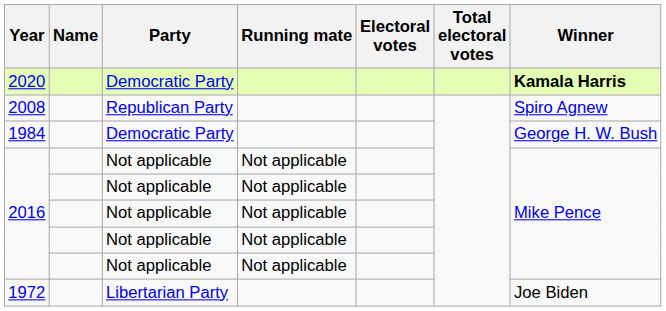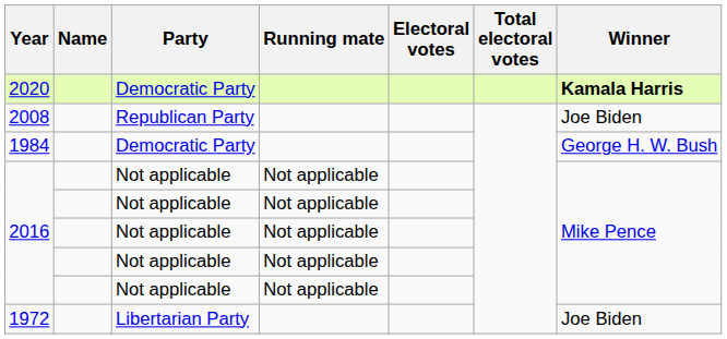 <table class="wikitable sortable">
 <tr>
 <th>Year</th>
 <th>Name</th>
 <th>Party</th>
 <th>Running mate</th>
 <th>Electoral<br>votes</th>
 <th>Total<br>electoral<br>votes</th>
 <th>Winner</th>
 </tr>
 <tr style="background:#e4ffb5;">
 <td><a href='#'>2020</a></td>
 <td><strong></strong></td>
 <td><a href='#'>Democratic Party</a></td>
 <td></td>
 <td style="text-align:center;"></td>
 <td style="text-align:center;"></td>
 <td><strong>Kamala Harris</strong></td>
 </tr>
 <tr>
 <td><a href='#'>2008</a></td>
 <td><strong></strong></td>
 <td><a href='#'>Republican Party</a></td>
 <td></td>
 <td style="text-align:center;"></td>
 <td rowspan="8" style="text-align:center;"></td>
-<td><a href='#'>Spiro Agnew</a></td>
+<td>Joe Biden</td>
 </tr>
 <tr>
 <td><a href='#'>1984</a></td>
 <td><strong></strong></td>
 <td><a href='#'>Democratic Party</a></td>
 <td></td>
 <td style="text-align:center;"></td>
 <td><a href='#'>George H. W. Bush</a></td>
 </tr>
 <tr>
 <td rowspan="5"><a href='#'>2016</a></td>
 <td><strong></strong></td>
 <td>Not applicable</td>
 <td>Not applicable</td>
 <td style="text-align:center;"></td>
 <td rowspan="5"><a href='#'>Mike Pence</a></td>
 </tr>
 <tr>
 <td><strong></strong></td>
 <td>Not applicable</td>
 <td>Not applicable</td>
 <td style="text-align:center;"></td>
 </tr>
 <tr>
 <td><strong></strong></td>
 <td>Not applicable</td>
 <td>Not applicable</td>
 <td style="text-align:center;"></td>
 </tr>
 <tr>
 <td><strong></strong></td>
 <td>Not applicable</td>
 <td>Not applicable</td>
 <td style="text-align:center;"></td>
 </tr>
 <tr>
 <td><strong></strong></td>
 <td>Not applicable</td>
 <td>Not applicable</td>
 <td style="text-align:center;"></td>
 </tr>
 <tr>
 <td><a href='#'>1972</a></td>
 <td><strong></strong></td>
 <td><a href='#'>Libertarian Party</a></td>
 <td></td>
 <td style="text-align:center;"></td>
 <td>Joe Biden</td>
 </tr>
 </table>
